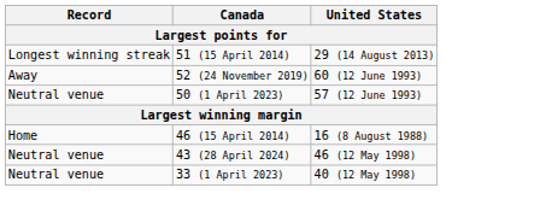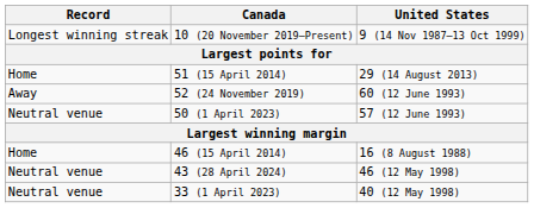 <table class="wikitable">
 <tr>
 <th>Record</th>
 <th>Canada</th>
 <th>United States</th>
 </tr>
 <tr>
+<td>Longest winning streak</td>
+<td>10 <small>(20 November 2019–Present)</small></td>
+<td>9 <small>(14 Nov 1987–13 Oct 1999)</small></td>
+</tr>
+<tr>
 <th colspan=3 align=center>Largest points for</th>
 </tr>
 <tr>
-<td>Longest winning streak</td>
+<td>Home</td>
 <td>51 <small>(15 April 2014)</small></td>
 <td>29 <small>(14 August 2013)</small></td>
 </tr>
 <tr>
 <td>Away</td>
 <td>52 <small>(24 November 2019)</small></td>
 <td>60 <small>(12 June 1993)</small></td>
 </tr>
 <tr>
 <td>Neutral venue</td>
 <td>50 <small>(1 April 2023)</small></td>
 <td>57 <small>(12 June 1993)</small></td>
 </tr>
 <tr>
 <th colspan=3 align=center>Largest winning margin</th>
 </tr>
 <tr>
 <td>Home</td>
 <td>46 <small>(15 April 2014)</small></td>
 <td>16 <small>(8 August 1988)</small></td>
 </tr>
 <tr>
 <td>Neutral venue</td>
 <td>43 <small>(28 April 2024)</small></td>
 <td>46 <small>(12 May 1998)</small></td>
 </tr>
 <tr>
 <td>Neutral venue</td>
 <td>33 <small>(1 April 2023)</small></td>
 <td>40 <small>(12 May 1998)</small></td>
 </tr>
 </table>
